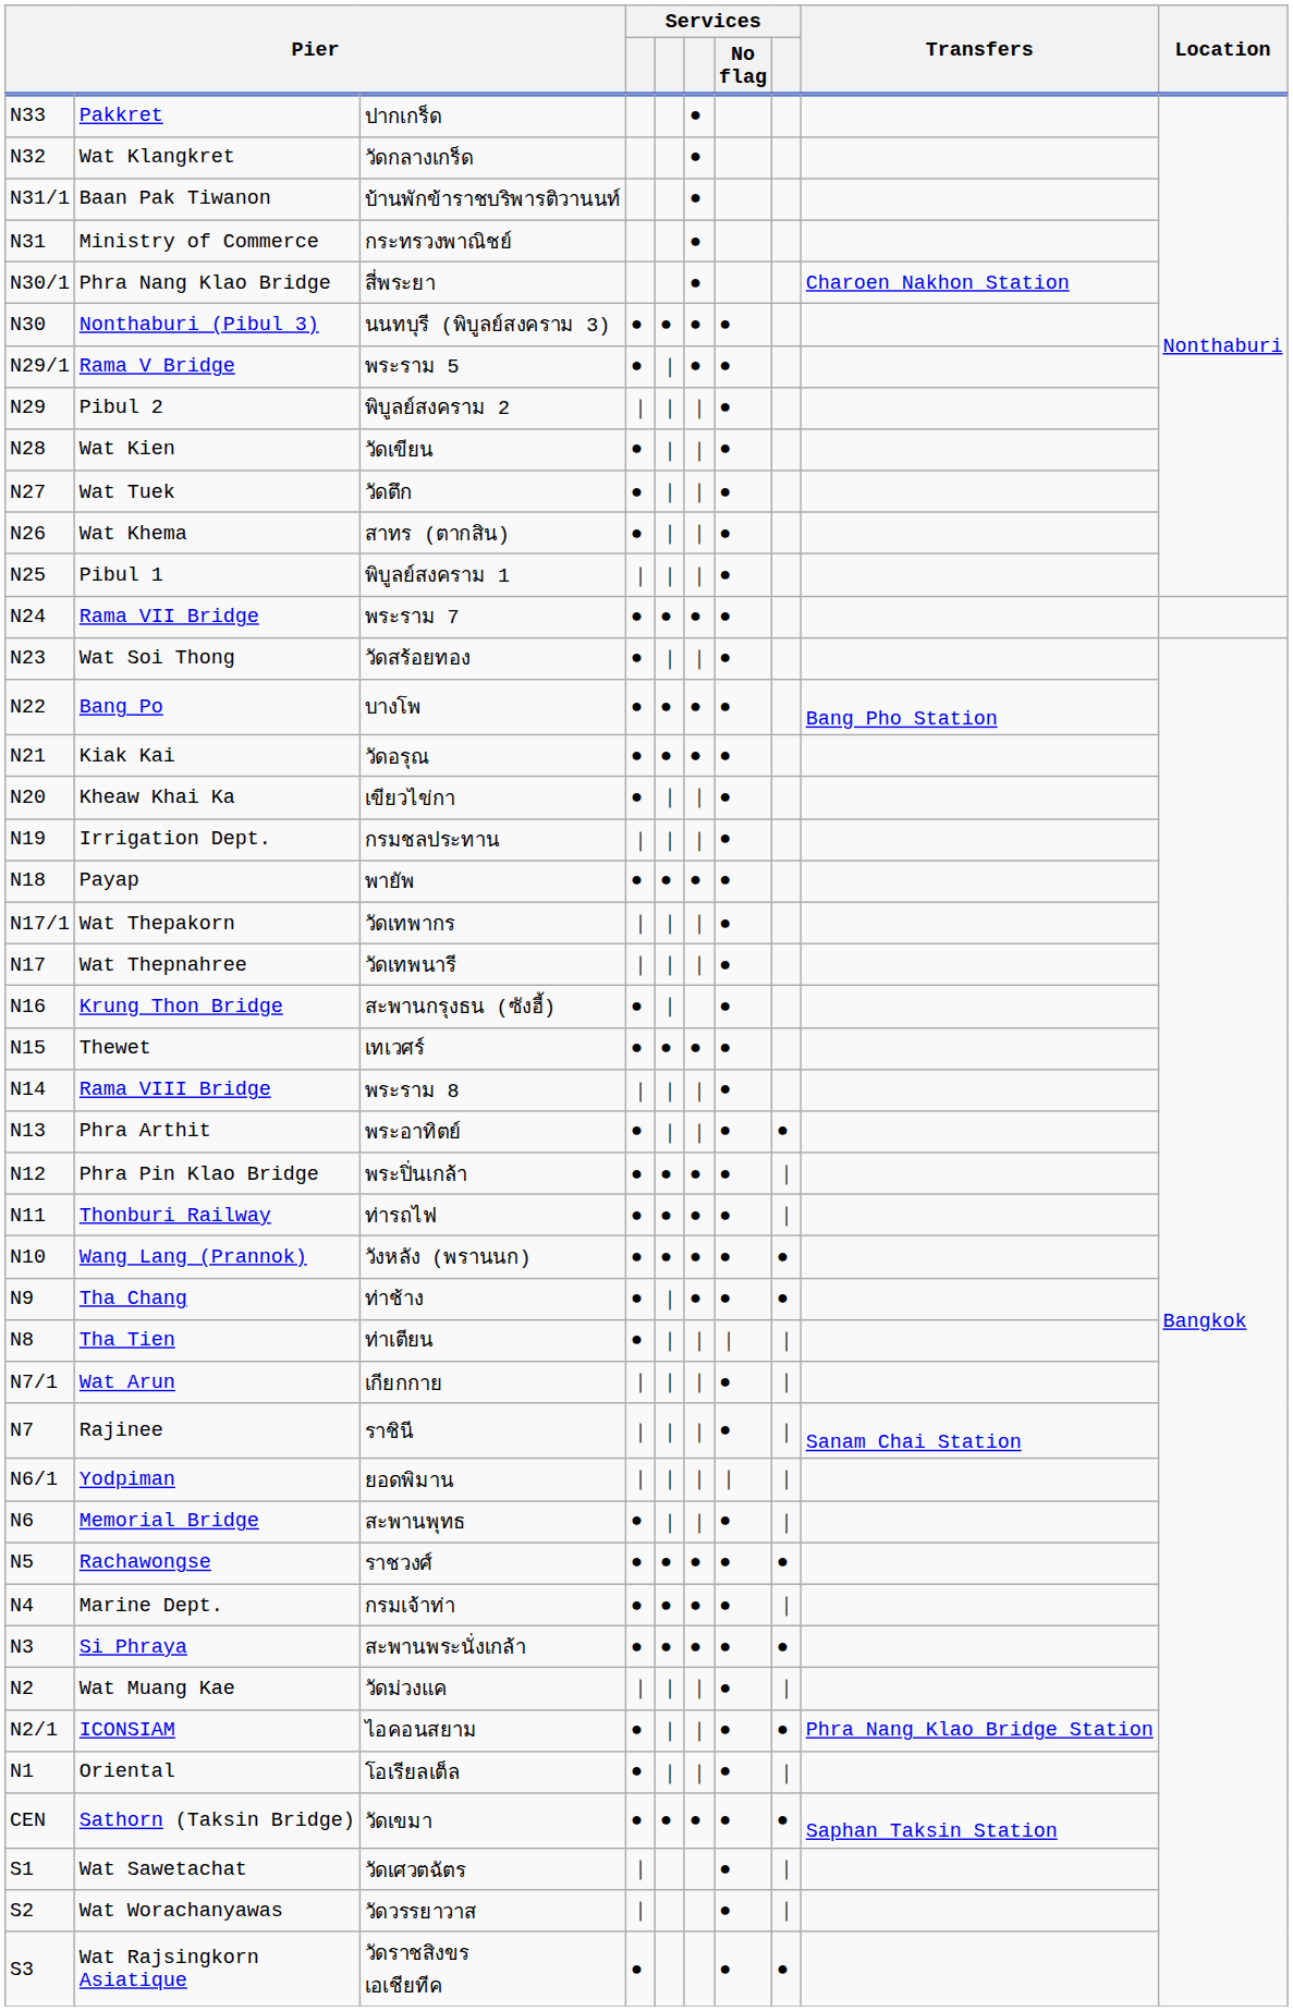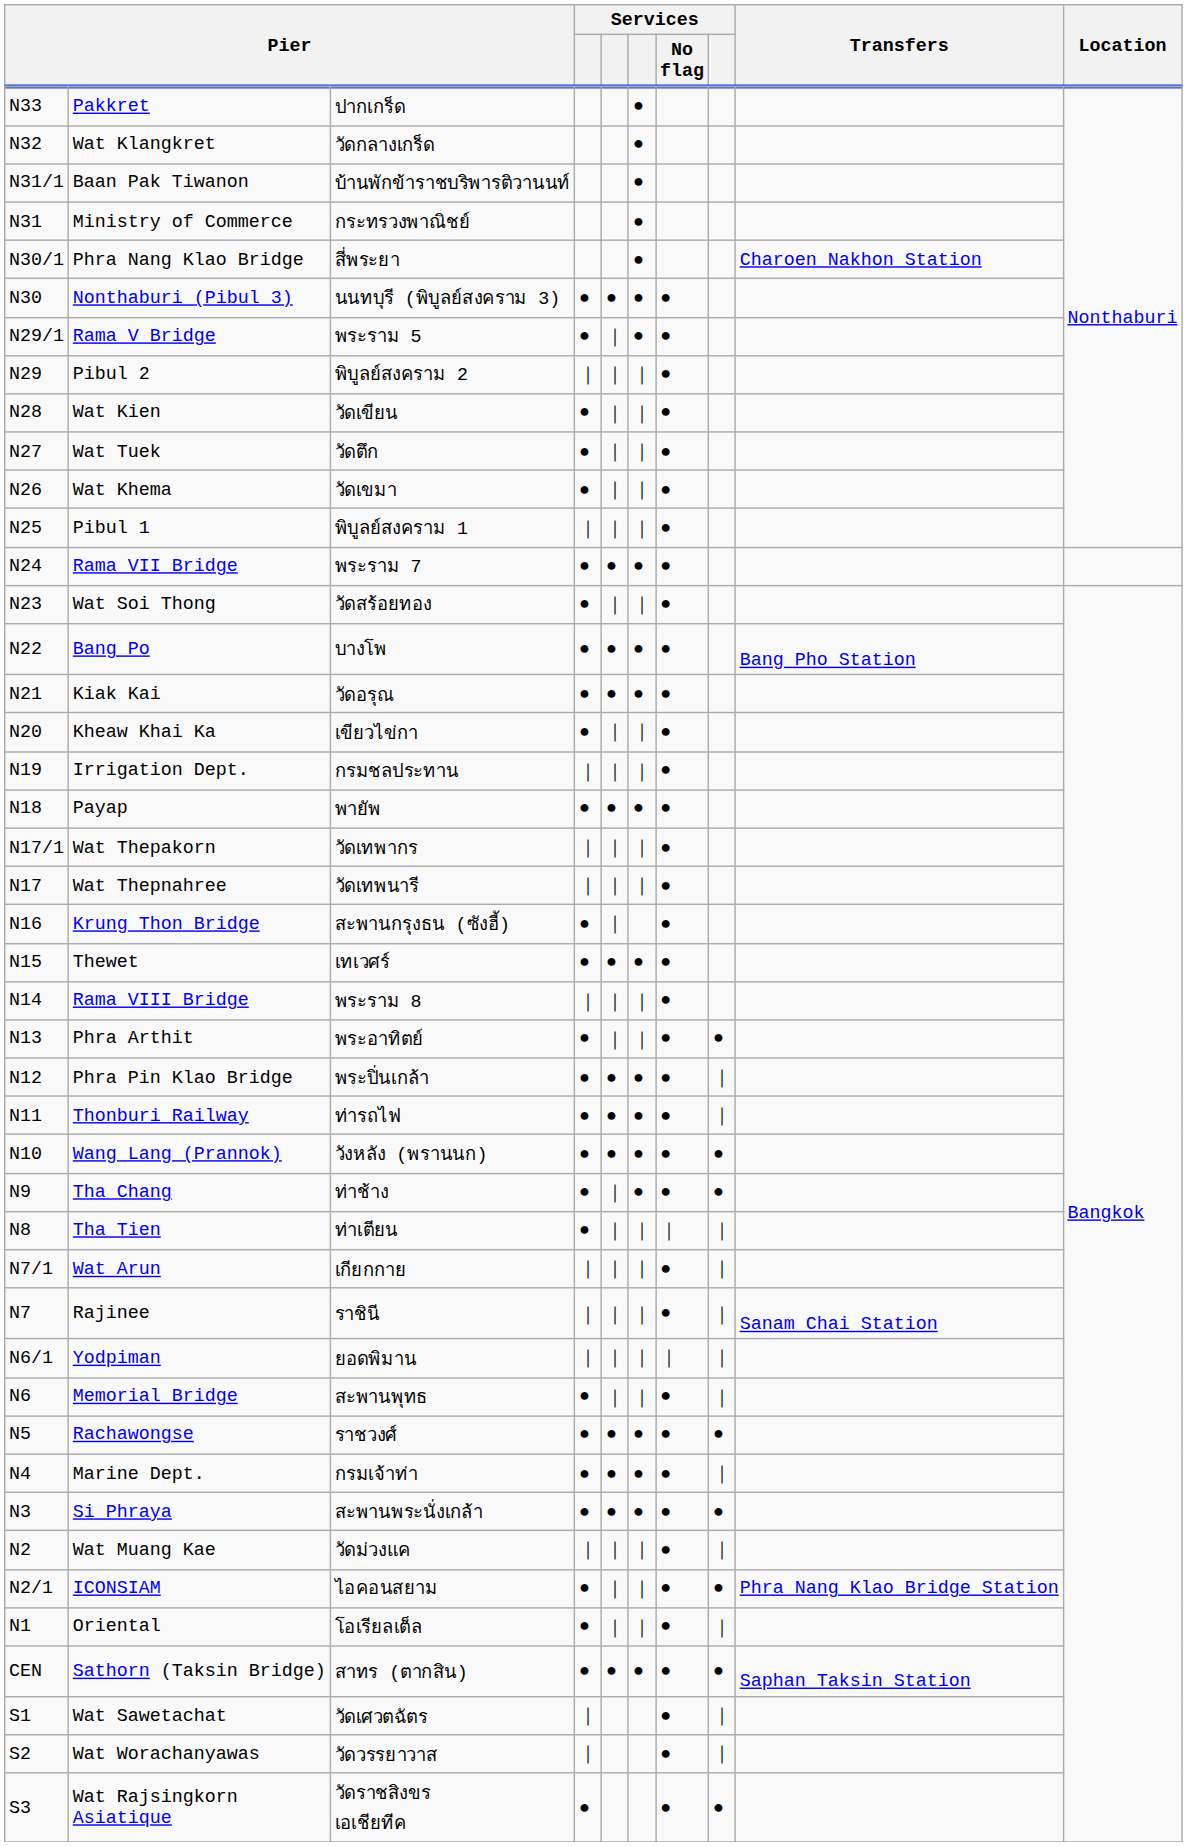 <table class="wikitable">
 <tr>
 <th colspan="3" rowspan ="2">Pier</th>
 <th colspan = "5">Services</th>
 <th rowspan ="2">Transfers</th>
 <th rowspan ="2">Location</th>
 </tr>
 <tr>
 <th></th>
 <th></th>
 <th></th>
 <th>No<br>flag</th>
 <th></th>
 </tr>
 <tr style="border-top:royalblue solid 3px;">
 </tr>
 <tr>
 <td>N33</td>
 <td><a href='#'>Pakkret</a></td>
 <td>ปากเกร็ด</td>
 <td></td>
 <td></td>
 <td>●</td>
 <td></td>
 <td></td>
 <td></td>
 <td rowspan = "12"><a href='#'>Nonthaburi</a></td>
 </tr>
 <tr>
 <td>N32</td>
 <td>Wat Klangkret</td>
 <td>วัดกลางเกร็ด</td>
 <td></td>
 <td></td>
 <td>●</td>
 <td></td>
 <td></td>
 <td></td>
 </tr>
 <tr>
 <td>N31/1</td>
 <td>Baan Pak Tiwanon</td>
 <td>บ้านพักข้าราชบริพารติวานนท์</td>
 <td></td>
 <td></td>
 <td>●</td>
 <td></td>
 <td></td>
 <td></td>
 </tr>
 <tr>
 <td>N31</td>
 <td>Ministry of Commerce</td>
 <td>กระทรวงพาณิชย์</td>
 <td></td>
 <td></td>
 <td>●</td>
 <td></td>
 <td></td>
 <td></td>
 </tr>
 <tr>
 <td>N30/1</td>
 <td>Phra Nang Klao Bridge</td>
 <td>สี่พระยา</td>
 <td></td>
 <td></td>
 <td>●</td>
 <td></td>
 <td></td>
 <td>  <a href='#'>Charoen Nakhon Station</a></td>
 </tr>
 <tr>
 <td>N30</td>
 <td><a href='#'>Nonthaburi (Pibul 3)</a></td>
 <td>นนทบุรี (พิบูลย์สงคราม 3)</td>
 <td>●</td>
 <td>●</td>
 <td>●</td>
 <td>●</td>
 <td></td>
 <td></td>
 </tr>
 <tr>
 <td>N29/1</td>
 <td><a href='#'>Rama V Bridge</a></td>
 <td>พระราม 5</td>
 <td>●</td>
 <td>｜</td>
 <td>●</td>
 <td>●</td>
 <td></td>
 <td></td>
 </tr>
 <tr>
 <td>N29</td>
 <td>Pibul 2</td>
 <td>พิบูลย์สงคราม 2</td>
 <td>｜</td>
 <td>｜</td>
 <td>｜</td>
 <td>●</td>
 <td></td>
 <td></td>
 </tr>
 <tr>
 <td>N28</td>
 <td>Wat Kien</td>
 <td>วัดเขียน</td>
 <td>●</td>
 <td>｜</td>
 <td>｜</td>
 <td>●</td>
 <td></td>
 <td></td>
 </tr>
 <tr>
 <td>N27</td>
 <td>Wat Tuek</td>
 <td>วัดตึก</td>
 <td>●</td>
 <td>｜</td>
 <td>｜</td>
 <td>●</td>
 <td></td>
 <td></td>
 </tr>
 <tr>
 <td>N26</td>
 <td>Wat Khema</td>
-<td>สาทร (ตากสิน)</td>
+<td>วัดเขมา</td>
 <td>●</td>
 <td>｜</td>
 <td>｜</td>
 <td>●</td>
 <td></td>
 <td></td>
 </tr>
 <tr>
 <td>N25</td>
 <td>Pibul 1</td>
 <td>พิบูลย์สงคราม 1</td>
 <td>｜</td>
 <td>｜</td>
 <td>｜</td>
 <td>●</td>
 <td></td>
 <td></td>
 </tr>
 <tr>
 <td>N24</td>
 <td><a href='#'>Rama VII Bridge</a></td>
 <td>พระราม 7</td>
 <td>●</td>
 <td>●</td>
 <td>●</td>
 <td>●</td>
 <td></td>
 <td></td>
 </tr>
 <tr>
 <td>N23</td>
 <td>Wat Soi Thong</td>
 <td>วัดสร้อยทอง</td>
 <td>●</td>
 <td>｜</td>
 <td>｜</td>
 <td>●</td>
 <td></td>
 <td></td>
 <td rowspan="31"><a href='#'>Bangkok</a></td>
 </tr>
 <tr>
 <td>N22</td>
 <td><a href='#'>Bang Po</a></td>
 <td>บางโพ</td>
 <td>●</td>
 <td>●</td>
 <td>●</td>
 <td>●</td>
 <td></td>
 <td> <br><a href='#'>Bang Pho Station</a></td>
 </tr>
 <tr>
 <td>N21</td>
 <td>Kiak Kai</td>
 <td>วัดอรุณ</td>
 <td>●</td>
 <td>●</td>
 <td>●</td>
 <td>●</td>
 <td></td>
 <td></td>
 </tr>
 <tr>
 <td>N20</td>
 <td>Kheaw Khai Ka</td>
 <td>เขียวไข่กา</td>
 <td>●</td>
 <td>｜</td>
 <td>｜</td>
 <td>●</td>
 <td></td>
 <td></td>
 </tr>
 <tr>
 <td>N19</td>
 <td>Irrigation Dept.</td>
 <td>กรมชลประทาน</td>
 <td>｜</td>
 <td>｜</td>
 <td>｜</td>
 <td>●</td>
 <td></td>
 </tr>
 <tr>
 <td>N18</td>
 <td>Payap</td>
 <td>พายัพ</td>
 <td>●</td>
 <td>●</td>
 <td>●</td>
 <td>●</td>
 <td></td>
 <td></td>
 </tr>
 <tr>
 <td>N17/1</td>
 <td>Wat Thepakorn</td>
 <td>วัดเทพากร</td>
 <td>｜</td>
 <td>｜</td>
 <td>｜</td>
 <td>●</td>
 <td></td>
 <td></td>
 </tr>
 <tr>
 <td>N17</td>
 <td>Wat Thepnahree</td>
 <td>วัดเทพนารี</td>
 <td>｜</td>
 <td>｜</td>
 <td>｜</td>
 <td>●</td>
 <td></td>
 <td></td>
 </tr>
 <tr>
 <td>N16</td>
 <td><a href='#'>Krung Thon Bridge</a></td>
 <td>สะพานกรุงธน (ซังฮี้)</td>
 <td>●</td>
 <td>｜</td>
 <td></td>
 <td>●</td>
 <td></td>
 <td></td>
 </tr>
 <tr>
 <td>N15</td>
 <td>Thewet</td>
 <td>เทเวศร์</td>
 <td>●</td>
 <td>●</td>
 <td>●</td>
 <td>●</td>
 <td></td>
 <td></td>
 </tr>
 <tr>
 <td>N14</td>
 <td><a href='#'>Rama VIII Bridge</a></td>
 <td>พระราม 8</td>
 <td>｜</td>
 <td>｜</td>
 <td>｜</td>
 <td>●</td>
 <td></td>
 <td></td>
 </tr>
 <tr>
 <td>N13</td>
 <td>Phra Arthit</td>
 <td>พระอาทิตย์</td>
 <td>●</td>
 <td>｜</td>
 <td>｜</td>
 <td>●</td>
 <td>●</td>
 <td></td>
 </tr>
 <tr>
 <td>N12</td>
 <td>Phra Pin Klao Bridge</td>
 <td>พระปิ่นเกล้า</td>
 <td>●</td>
 <td>●</td>
 <td>●</td>
 <td>●</td>
 <td>｜</td>
 <td></td>
 </tr>
 <tr>
 <td>N11</td>
 <td><a href='#'>Thonburi Railway</a></td>
 <td>ท่ารถไฟ</td>
 <td>●</td>
 <td>●</td>
 <td>●</td>
 <td>●</td>
 <td>｜</td>
 <td></td>
 </tr>
 <tr>
 <td>N10</td>
 <td><a href='#'>Wang Lang (Prannok)</a></td>
 <td>วังหลัง (พรานนก)</td>
 <td>●</td>
 <td>●</td>
 <td>●</td>
 <td>●</td>
 <td>●</td>
 <td></td>
 </tr>
 <tr>
 <td>N9</td>
 <td><a href='#'>Tha Chang</a></td>
 <td>ท่าช้าง</td>
 <td>●</td>
 <td>｜</td>
 <td>●</td>
 <td>●</td>
 <td>●</td>
 <td></td>
 </tr>
 <tr>
 <td>N8</td>
 <td><a href='#'>Tha Tien</a></td>
 <td>ท่าเตียน</td>
 <td>●</td>
 <td>｜</td>
 <td>｜</td>
 <td>｜</td>
 <td>｜</td>
 <td></td>
 </tr>
 <tr>
 <td>N7/1</td>
 <td><a href='#'>Wat Arun</a></td>
 <td>เกียกกาย</td>
 <td>｜</td>
 <td>｜</td>
 <td>｜</td>
 <td>●</td>
 <td>｜</td>
 <td></td>
 </tr>
 <tr>
 <td>N7</td>
 <td>Rajinee</td>
 <td>ราชินี</td>
 <td>｜</td>
 <td>｜</td>
 <td>｜</td>
 <td>●</td>
 <td>｜</td>
 <td> <br><a href='#'>Sanam Chai Station</a></td>
 </tr>
 <tr>
 <td>N6/1</td>
 <td><a href='#'>Yodpiman</a></td>
 <td>ยอดพิมาน</td>
 <td>｜</td>
 <td>｜</td>
 <td>｜</td>
 <td>｜</td>
 <td>｜</td>
 <td></td>
 </tr>
 <tr>
 <td>N6</td>
 <td><a href='#'>Memorial Bridge</a></td>
 <td>สะพานพุทธ</td>
 <td>●</td>
 <td>｜</td>
 <td>｜</td>
 <td>●</td>
 <td>｜</td>
 <td></td>
 </tr>
 <tr>
 <td>N5</td>
 <td><a href='#'>Rachawongse</a></td>
 <td>ราชวงศ์</td>
 <td>●</td>
 <td>●</td>
 <td>●</td>
 <td>●</td>
 <td>●</td>
 <td></td>
 </tr>
 <tr>
 <td>N4</td>
 <td>Marine Dept.</td>
 <td>กรมเจ้าท่า</td>
 <td>●</td>
 <td>●</td>
 <td>●</td>
 <td>●</td>
 <td>｜</td>
 <td></td>
 </tr>
 <tr>
 <td>N3</td>
 <td><a href='#'>Si Phraya</a></td>
 <td>สะพานพระนั่งเกล้า</td>
 <td>●</td>
 <td>●</td>
 <td>●</td>
 <td>●</td>
 <td>●</td>
 <td></td>
 </tr>
 <tr>
 <td>N2</td>
 <td>Wat Muang Kae</td>
 <td>วัดม่วงแค</td>
 <td>｜</td>
 <td>｜</td>
 <td>｜</td>
 <td>●</td>
 <td>｜</td>
 <td></td>
 </tr>
 <tr>
 <td>N2/1</td>
 <td><a href='#'>ICONSIAM</a></td>
 <td>ไอคอนสยาม</td>
 <td>●</td>
 <td>｜</td>
 <td>｜</td>
 <td>●</td>
 <td>●</td>
 <td>  <a href='#'>Phra Nang Klao Bridge Station</a></td>
 </tr>
 <tr>
 <td>N1</td>
 <td>Oriental</td>
 <td>โอเรียลเต็ล</td>
 <td>●</td>
 <td>｜</td>
 <td>｜</td>
 <td>●</td>
 <td>｜</td>
 <td></td>
 </tr>
 <tr>
 <td>CEN</td>
 <td><a href='#'>Sathorn</a> (Taksin Bridge)</td>
-<td>วัดเขมา</td>
+<td>สาทร (ตากสิน)</td>
 <td>●</td>
 <td>●</td>
 <td>●</td>
 <td>●</td>
 <td>●</td>
 <td> <br> <a href='#'>Saphan Taksin Station</a></td>
 </tr>
 <tr>
 <td>S1</td>
 <td>Wat Sawetachat</td>
 <td>วัดเศวตฉัตร</td>
 <td>｜</td>
 <td></td>
 <td></td>
 <td>●</td>
 <td>｜</td>
 <td></td>
 </tr>
 <tr>
 <td>S2</td>
 <td>Wat Worachanyawas</td>
 <td>วัดวรรยาวาส</td>
 <td>｜</td>
 <td></td>
 <td></td>
 <td>●</td>
 <td>｜</td>
 <td></td>
 </tr>
 <tr>
 <td>S3</td>
 <td>Wat Rajsingkorn <br> <a href='#'>Asiatique</a></td>
 <td>วัดราชสิงขร <br> เอเชียทีค</td>
 <td>●</td>
 <td></td>
 <td></td>
 <td>●</td>
 <td>●</td>
 <td></td>
 </tr>
 </table>
